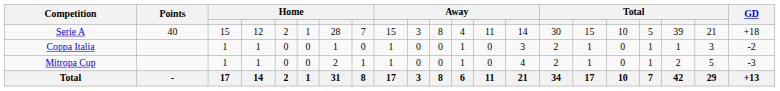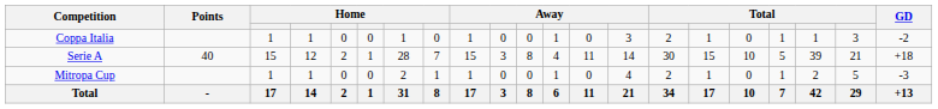 <table class="wikitable" style="width:100%;margin:auto;clear:both;text-align:center;">
 <tr>
 <th rowspan="2">Competition</th>
 <th rowspan="2">Points</th>
 <th colspan="6">Home</th>
 <th colspan="6">Away</th>
 <th colspan="6">Total</th>
 <th rowspan="2"><a href='#'>GD</a></th>
 </tr>
 <tr>
 <th></th>
 <th></th>
 <th></th>
 <th></th>
 <th></th>
 <th></th>
 <th></th>
 <th></th>
 <th></th>
 <th></th>
 <th></th>
 <th></th>
 <th></th>
 <th></th>
 <th></th>
 <th></th>
 <th></th>
 <th></th>
 </tr>
 <tr>
+<td><a href='#'>Coppa Italia</a></td>
+<td></td>
+<td>1</td>
+<td>1</td>
+<td>0</td>
+<td>0</td>
+<td>1</td>
+<td>0</td>
+<td>1</td>
+<td>0</td>
+<td>0</td>
+<td>1</td>
+<td>0</td>
+<td>3</td>
+<td>2</td>
+<td>1</td>
+<td>0</td>
+<td>1</td>
+<td>1</td>
+<td>3</td>
+<td>-2</td>
+</tr>
+<tr>
 <td><a href='#'>Serie A</a></td>
 <td>40</td>
 <td>15</td>
 <td>12</td>
 <td>2</td>
 <td>1</td>
 <td>28</td>
 <td>7</td>
 <td>15</td>
 <td>3</td>
 <td>8</td>
 <td>4</td>
 <td>11</td>
 <td>14</td>
 <td>30</td>
 <td>15</td>
 <td>10</td>
 <td>5</td>
 <td>39</td>
 <td>21</td>
 <td>+18</td>
-</tr>
-<tr>
-<td><a href='#'>Coppa Italia</a></td>
-<td></td>
-<td>1</td>
-<td>1</td>
-<td>0</td>
-<td>0</td>
-<td>1</td>
-<td>0</td>
-<td>1</td>
-<td>0</td>
-<td>0</td>
-<td>1</td>
-<td>0</td>
-<td>3</td>
-<td>2</td>
-<td>1</td>
-<td>0</td>
-<td>1</td>
-<td>1</td>
-<td>3</td>
-<td>-2</td>
 </tr>
 <tr>
 <td><a href='#'>Mitropa Cup</a></td>
 <td></td>
 <td>1</td>
 <td>1</td>
 <td>0</td>
 <td>0</td>
 <td>2</td>
 <td>1</td>
 <td>1</td>
 <td>0</td>
 <td>0</td>
 <td>1</td>
 <td>0</td>
 <td>4</td>
 <td>2</td>
 <td>1</td>
 <td>0</td>
 <td>1</td>
 <td>2</td>
 <td>5</td>
 <td>-3</td>
 </tr>
 <tr>
 <th>Total</th>
 <th>-</th>
 <th>17</th>
 <th>14</th>
 <th>2</th>
 <th>1</th>
 <th>31</th>
 <th>8</th>
 <th>17</th>
 <th>3</th>
 <th>8</th>
 <th>6</th>
 <th>11</th>
 <th>21</th>
 <th>34</th>
 <th>17</th>
 <th>10</th>
 <th>7</th>
 <th>42</th>
 <th>29</th>
 <th>+13</th>
 </tr>
 </table>
